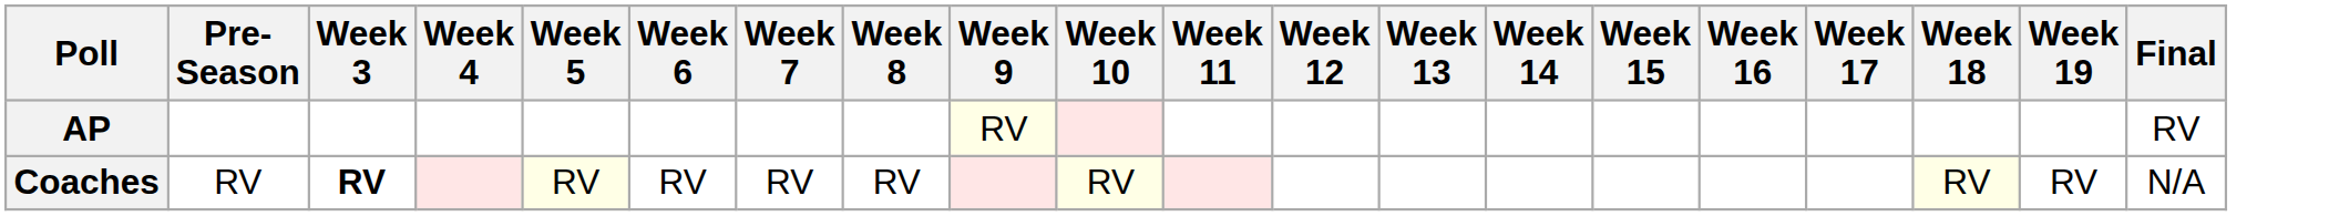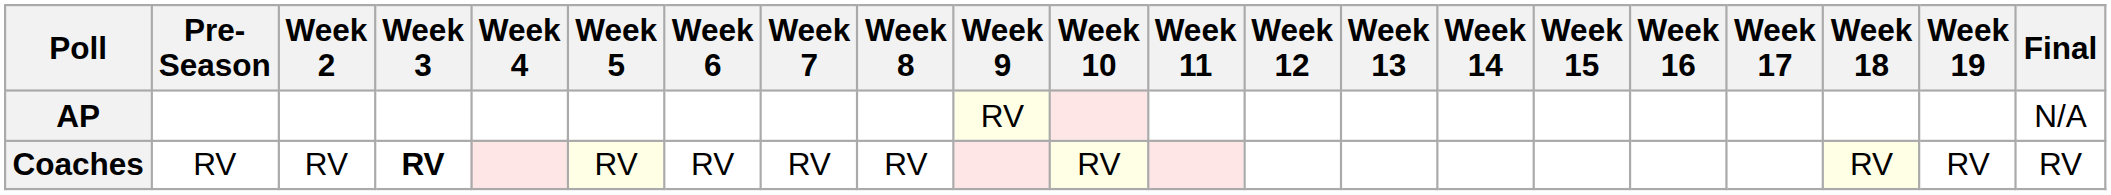 <table class="wikitable" style="white-space:nowrap;font-size:90%">
 <tr>
 <th>Poll</th>
 <th>Pre-<br>Season</th>
+<th>Week<br>2</th>
 <th>Week<br>3</th>
 <th>Week<br>4</th>
 <th>Week<br>5</th>
 <th>Week<br>6</th>
 <th>Week<br>7</th>
 <th>Week<br>8</th>
 <th>Week<br>9</th>
 <th>Week<br>10</th>
 <th>Week<br>11</th>
 <th>Week<br>12</th>
 <th>Week<br>13</th>
 <th>Week<br>14</th>
 <th>Week<br>15</th>
 <th>Week<br>16</th>
 <th>Week<br>17</th>
 <th>Week<br>18</th>
 <th>Week<br>19</th>
 <th>Final</th>
 </tr>
 <tr style="text-align:center;">
 <th>AP</th>
 <td style="background:#FFF;"></td>
 <td style="background:#FFF;"></td>
 <td style="background:#FFF;"></td>
 <td style="background:#FFF;"></td>
 <td style="background:#FFF;"></td>
 <td style="background:#FFF;"></td>
 <td style="background:#FFF;"></td>
+<td style="background:#FFF;"></td>
 <td style="background:#FFFFE6;">RV</td>
 <td style="background:#FFE6E6;"></td>
 <td style="background:#FFF;"></td>
 <td style="background:#FFF;"></td>
 <td style="background:#FFF;"></td>
 <td style="background:#FFF;"></td>
 <td style="background:#FFF;"></td>
 <td style="background:#FFF;"></td>
 <td style="background:#FFF;"></td>
 <td style="background:#FFF;"></td>
 <td style="background:#FFF;"></td>
-<td style="background:#FFF;">RV</td>
+<td style="background:#FFF;">N/A</td>
 </tr>
 <tr style="text-align:center;">
 <th>Coaches</th>
+<td style="background:#FFF;">RV</td>
 <td style="background:#FFF;">RV</td>
 <td style="background:#FFF;"><strong>RV</strong></td>
 <td style="background:#FFE6E6;"></td>
 <td style="background:#FFFFE6;">RV</td>
 <td style="background:#FFF;">RV</td>
 <td style="background:#FFF;">RV</td>
 <td style="background:#FFF;">RV</td>
 <td style="background:#FFE6E6;"></td>
 <td style="background:#FFFFE6;">RV</td>
 <td style="background:#FFE6E6;"></td>
 <td style="background:#FFF;"></td>
 <td style="background:#FFF;"></td>
 <td style="background:#FFF;"></td>
 <td style="background:#FFF;"></td>
 <td style="background:#FFF;"></td>
 <td style="background:#FFF;"></td>
 <td style="background:#FFFFE6;">RV</td>
 <td style="background:#FFF;">RV</td>
-<td style="background:#FFF;">N/A</td>
+<td style="background:#FFF;">RV</td>
 </tr>
 </table>
